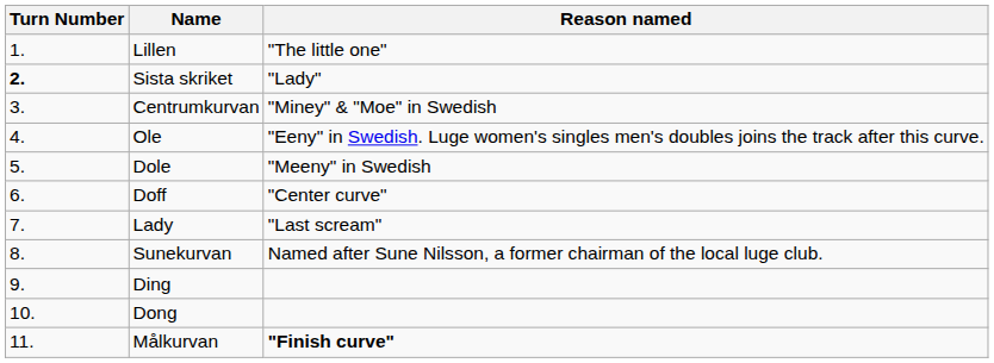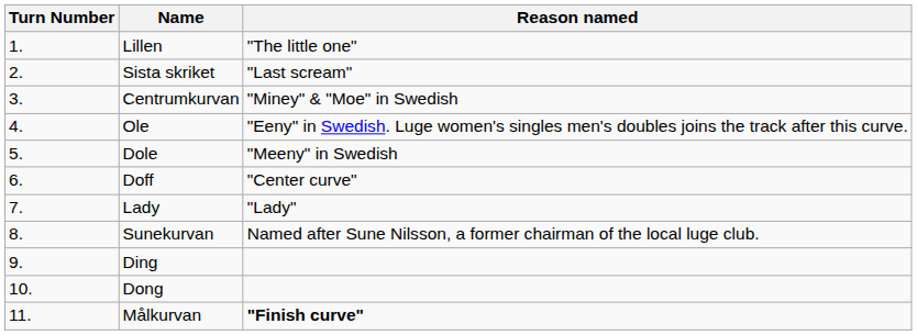 <table class="wikitable">
 <tr>
 <th>Turn Number</th>
 <th>Name</th>
 <th>Reason named </th>
 </tr>
 <tr>
 <td>1.</td>
 <td>Lillen</td>
 <td>"The little one"</td>
 </tr>
 <tr>
-<td><strong>2.</strong></td>
+<td>2.</td>
 <td>Sista skriket</td>
-<td>"Lady"</td>
+<td>"Last scream"</td>
 </tr>
 <tr>
 <td>3.</td>
 <td>Centrumkurvan</td>
 <td>"Miney" & "Moe" in Swedish</td>
 </tr>
 <tr>
 <td>4.</td>
 <td>Ole</td>
 <td>"Eeny" in <a href='#'>Swedish</a>. Luge women's singles men's doubles joins the track after this curve.</td>
 </tr>
 <tr>
 <td>5.</td>
 <td>Dole</td>
 <td>"Meeny" in Swedish</td>
 </tr>
 <tr>
 <td>6.</td>
 <td>Doff</td>
 <td>"Center curve"</td>
 </tr>
 <tr>
 <td>7.</td>
 <td>Lady</td>
-<td>"Last scream"</td>
+<td>"Lady"</td>
 </tr>
 <tr>
 <td>8.</td>
 <td>Sunekurvan</td>
 <td>Named after Sune Nilsson, a former chairman of the local luge club.</td>
 </tr>
 <tr>
 <td>9.</td>
 <td>Ding</td>
 <td></td>
 </tr>
 <tr>
 <td>10.</td>
 <td>Dong</td>
 <td></td>
 </tr>
 <tr>
 <td>11.</td>
 <td>Målkurvan</td>
 <td><strong>"Finish curve"</strong></td>
 </tr>
 </table>
